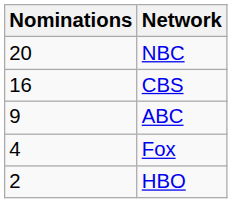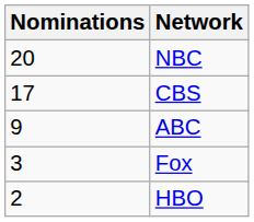 <table class="wikitable">
 <tr>
 <th>Nominations</th>
 <th>Network</th>
 </tr>
 <tr>
 <td>20</td>
 <td><a href='#'>NBC</a></td>
 </tr>
 <tr>
-<td>16</td>
+<td>17</td>
 <td><a href='#'>CBS</a></td>
 </tr>
 <tr>
 <td>9</td>
 <td><a href='#'>ABC</a></td>
 </tr>
 <tr>
-<td>4</td>
+<td>3</td>
 <td><a href='#'>Fox</a></td>
 </tr>
 <tr>
 <td>2</td>
 <td><a href='#'>HBO</a></td>
 </tr>
 </table>
